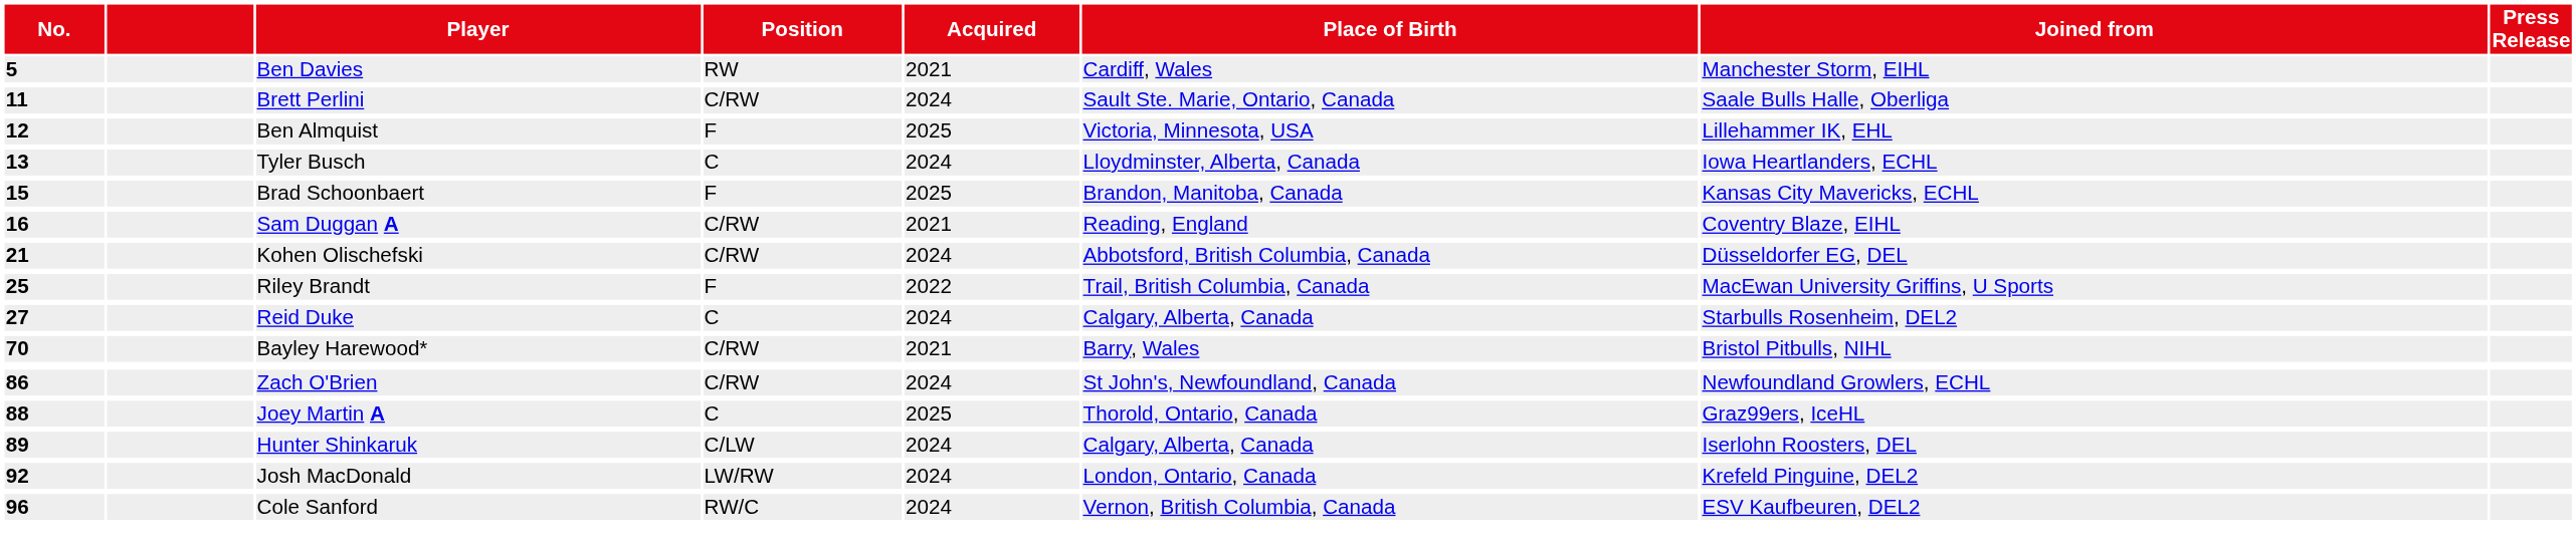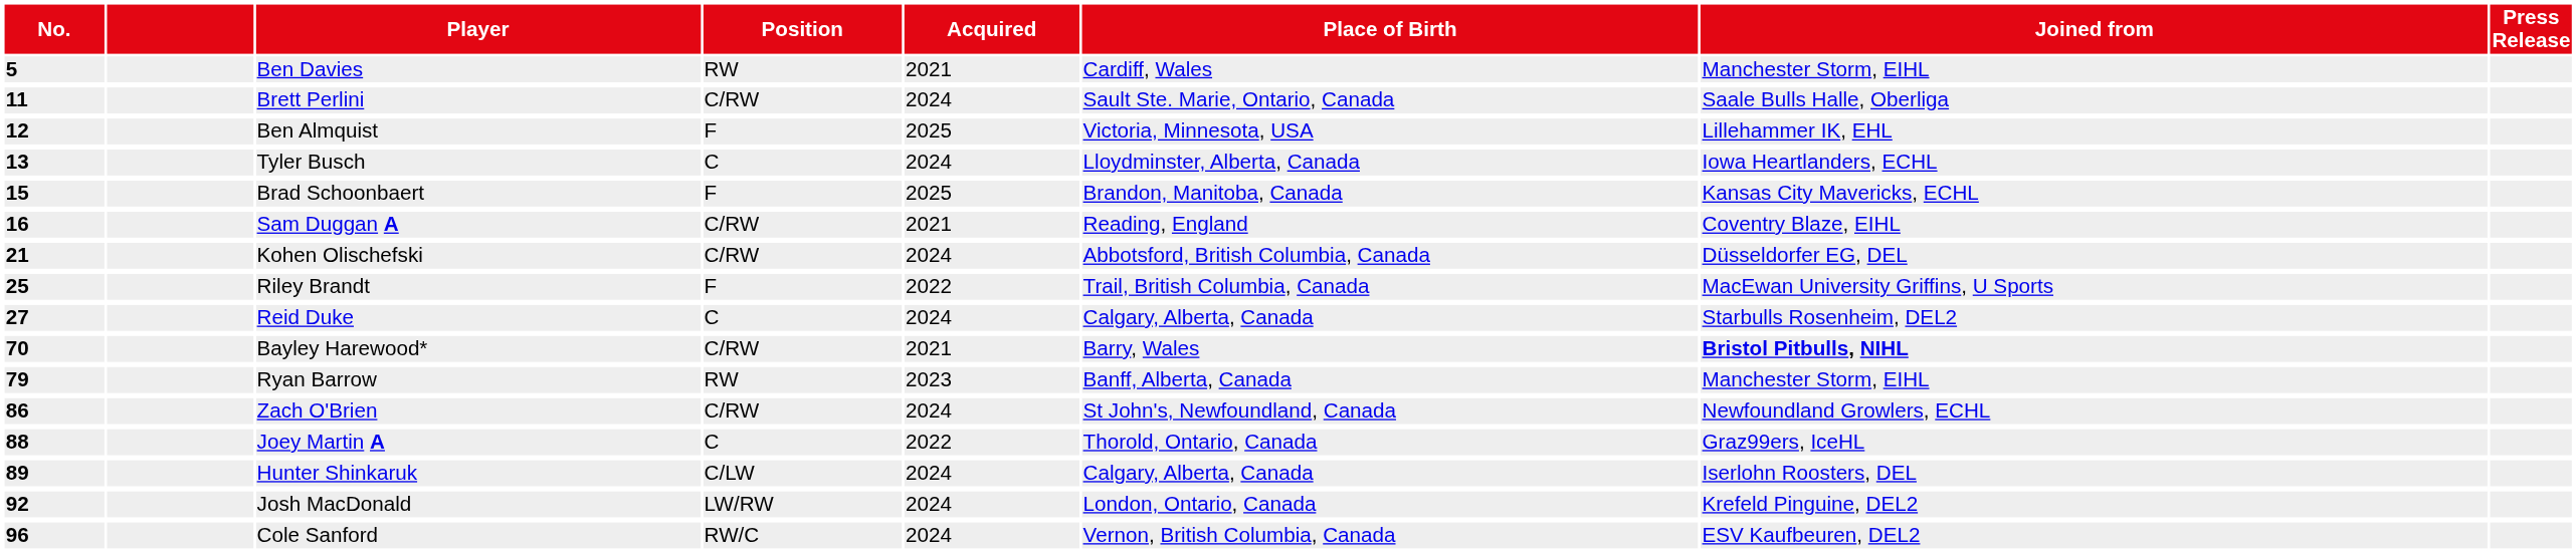 <table>
 <tr bgcolor="#E30613" style="color:#FFFFFF">
 <th width=4%>No.</th>
 <th width=6%></th>
 <th width=18%>Player</th>
 <th width=8%>Position</th>
 <th width=7%>Acquired</th>
 <th width=25%>Place of Birth</th>
 <th width=32%>Joined from</th>
 <th width=10%>Press Release</th>
 </tr>
 <tr style="background:#eee;">
 <td><strong>5</strong></td>
 <td></td>
 <td align="left"><a href='#'>Ben Davies</a></td>
 <td>RW</td>
 <td>2021</td>
 <td align="left"><a href='#'>Cardiff</a>, <a href='#'>Wales</a></td>
 <td align="left"><a href='#'>Manchester Storm</a>, <a href='#'>EIHL</a></td>
 <td></td>
 </tr>
 <tr>
 </tr>
 <tr style="background:#eee;">
 <td><strong>11</strong></td>
 <td></td>
 <td align="left"><a href='#'>Brett Perlini</a></td>
 <td>C/RW</td>
 <td>2024</td>
 <td align="left"><a href='#'>Sault Ste. Marie, Ontario</a>, <a href='#'>Canada</a></td>
 <td align="left"><a href='#'>Saale Bulls Halle</a>, <a href='#'>Oberliga</a></td>
 <td></td>
 </tr>
 <tr>
 </tr>
 <tr style="background:#eee;">
 <td><strong>12</strong></td>
 <td></td>
 <td align="left">Ben Almquist</td>
 <td>F</td>
 <td>2025</td>
 <td align="left"><a href='#'>Victoria, Minnesota</a>, <a href='#'>USA</a></td>
 <td align="left"><a href='#'>Lillehammer IK</a>, <a href='#'>EHL</a></td>
 <td></td>
 </tr>
 <tr>
 </tr>
 <tr style="background:#eee;">
 <td><strong>13</strong></td>
 <td></td>
 <td align="left">Tyler Busch</td>
 <td>C</td>
 <td>2024</td>
 <td align="left"><a href='#'>Lloydminster, Alberta</a>, <a href='#'>Canada</a></td>
 <td align="left"><a href='#'>Iowa Heartlanders</a>, <a href='#'>ECHL</a></td>
 <td></td>
 </tr>
 <tr>
 </tr>
 <tr style="background:#eee;">
 <td><strong>15</strong></td>
 <td></td>
 <td align="left">Brad Schoonbaert</td>
 <td>F</td>
 <td>2025</td>
 <td align="left"><a href='#'>Brandon, Manitoba</a>, <a href='#'>Canada</a></td>
 <td align="left"><a href='#'>Kansas City Mavericks</a>, <a href='#'>ECHL</a></td>
 <td></td>
 </tr>
 <tr>
 </tr>
 <tr style="background:#eee;">
 <td><strong>16</strong></td>
 <td></td>
 <td align="left"><a href='#'>Sam Duggan</a> <a href='#'><strong>A</strong></a></td>
 <td>C/RW</td>
 <td>2021</td>
 <td align="left"><a href='#'>Reading</a>, <a href='#'>England</a></td>
 <td align="left"><a href='#'>Coventry Blaze</a>, <a href='#'>EIHL</a></td>
 <td></td>
 </tr>
 <tr>
 </tr>
 <tr style="background:#eee;">
 <td><strong>21</strong></td>
 <td></td>
 <td align="left">Kohen Olischefski</td>
 <td>C/RW</td>
 <td>2024</td>
 <td align="left"><a href='#'>Abbotsford, British Columbia</a>, <a href='#'>Canada</a></td>
 <td align="left"><a href='#'>Düsseldorfer EG</a>, <a href='#'>DEL</a></td>
 <td></td>
 </tr>
 <tr>
 </tr>
 <tr style="background:#eee;">
 <td><strong>25</strong></td>
 <td></td>
 <td align="left">Riley Brandt</td>
 <td>F</td>
 <td>2022</td>
 <td align="left"><a href='#'>Trail, British Columbia</a>, <a href='#'>Canada</a></td>
 <td align="left"><a href='#'>MacEwan University Griffins</a>, <a href='#'>U Sports</a></td>
 <td></td>
 </tr>
 <tr>
 </tr>
 <tr style="background:#eee;">
 <td><strong>27</strong></td>
 <td></td>
 <td align="left"><a href='#'>Reid Duke</a></td>
 <td>C</td>
 <td>2024</td>
 <td align="left"><a href='#'>Calgary, Alberta</a>, <a href='#'>Canada</a></td>
 <td align="left"><a href='#'>Starbulls Rosenheim</a>, <a href='#'>DEL2</a></td>
 <td></td>
 </tr>
 <tr>
 </tr>
 <tr style="background:#eee;">
 <td><strong>70</strong></td>
 <td></td>
 <td align="left">Bayley Harewood*</td>
 <td>C/RW</td>
 <td>2021</td>
 <td align="left"><a href='#'>Barry</a>, <a href='#'>Wales</a></td>
-<td align="left"><a href='#'>Bristol Pitbulls</a>, <a href='#'>NIHL</a></td>
+<td align="left"><strong><a href='#'>Bristol Pitbulls</a>, <a href='#'>NIHL</a></strong></td>
 <td></td>
 </tr>
 <tr>
+</tr>
+<tr style="background:#eee;">
+<td><strong>79</strong></td>
+<td></td>
+<td align="left">Ryan Barrow</td>
+<td>RW</td>
+<td>2023</td>
+<td align="left"><a href='#'>Banff, Alberta</a>, <a href='#'>Canada</a></td>
+<td align="left"><a href='#'>Manchester Storm</a>, <a href='#'>EIHL</a></td>
+<td></td>
 </tr>
 <tr>
 </tr>
 <tr style="background:#eee;">
 <td><strong>86</strong></td>
 <td></td>
 <td align="left"><a href='#'>Zach O'Brien</a></td>
 <td>C/RW</td>
 <td>2024</td>
 <td align="left"><a href='#'>St John's, Newfoundland</a>, <a href='#'>Canada</a></td>
 <td align="left"><a href='#'>Newfoundland Growlers</a>, <a href='#'>ECHL</a></td>
 <td></td>
 </tr>
 <tr>
 </tr>
 <tr style="background:#eee;">
 <td><strong>88</strong></td>
 <td></td>
 <td align="left"><a href='#'>Joey Martin</a> <a href='#'><strong>A</strong></a></td>
 <td>C</td>
-<td>2025</td>
+<td>2022</td>
 <td align="left"><a href='#'>Thorold, Ontario</a>, <a href='#'>Canada</a></td>
 <td align="left"><a href='#'>Graz99ers</a>, <a href='#'>IceHL</a></td>
 <td></td>
 </tr>
 <tr>
 </tr>
 <tr style="background:#eee;">
 <td><strong>89</strong></td>
 <td></td>
 <td align="left"><a href='#'>Hunter Shinkaruk</a></td>
 <td>C/LW</td>
 <td>2024</td>
 <td align="left"><a href='#'>Calgary, Alberta</a>, <a href='#'>Canada</a></td>
 <td align="left"><a href='#'>Iserlohn Roosters</a>, <a href='#'>DEL</a></td>
 <td></td>
 </tr>
 <tr>
 </tr>
 <tr style="background:#eee;">
 <td><strong>92</strong></td>
 <td></td>
 <td align="left">Josh MacDonald</td>
 <td>LW/RW</td>
 <td>2024</td>
 <td align="left"><a href='#'>London, Ontario</a>, <a href='#'>Canada</a></td>
 <td align="left"><a href='#'>Krefeld Pinguine</a>, <a href='#'>DEL2</a></td>
 <td></td>
 </tr>
 <tr>
 </tr>
 <tr style="background:#eee;">
 <td><strong>96</strong></td>
 <td></td>
 <td>Cole Sanford</td>
 <td>RW/C</td>
 <td>2024</td>
 <td><a href='#'>Vernon</a>, <a href='#'>British Columbia</a>, <a href='#'>Canada</a></td>
 <td><a href='#'>ESV Kaufbeuren</a>, <a href='#'>DEL2</a></td>
 <td></td>
 </tr>
 <tr>
 </tr>
 </table>
